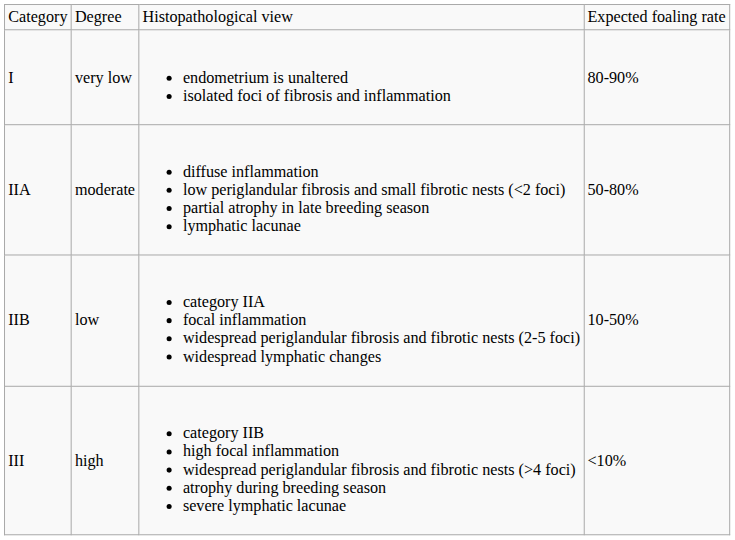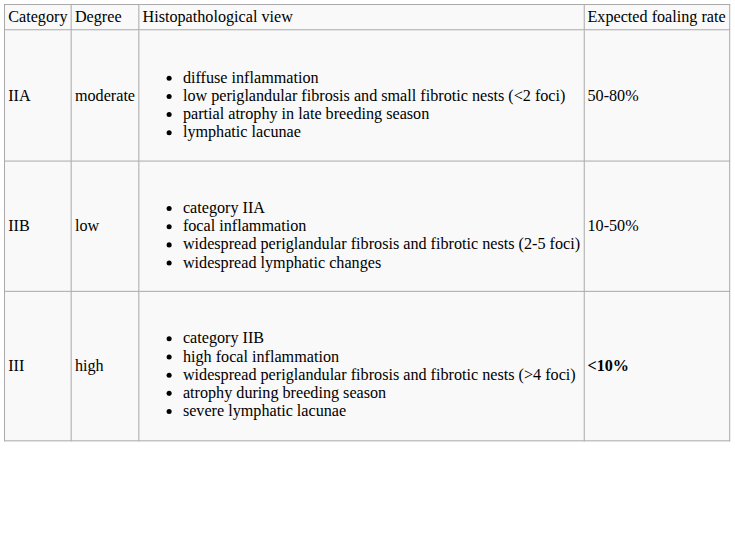 <table class="wikitable mw-collapsible">
 <tr>
 <td>Category</td>
 <td>Degree</td>
 <td>Histopathological view</td>
 <td>Expected foaling rate</td>
-</tr>
-<tr>
-<td>I</td>
-<td>very low</td>
-<td><br><ul><li>endometrium is unaltered</li><li>isolated foci of fibrosis and inflammation</li></ul></td>
-<td>80-90%</td>
 </tr>
 <tr>
 <td>IIA</td>
 <td>moderate</td>
 <td><br><ul><li>diffuse inflammation</li><li>low periglandular fibrosis and small fibrotic nests (<2 foci)</li><li>partial atrophy in late breeding season</li><li>lymphatic lacunae</li></ul></td>
 <td>50-80%</td>
 </tr>
 <tr>
 <td>IIB</td>
 <td>low</td>
 <td><br><ul><li>category IIA</li><li>focal inflammation</li><li>widespread periglandular fibrosis and fibrotic nests (2-5 foci)</li><li>widespread lymphatic changes</li></ul></td>
 <td>10-50%</td>
 </tr>
 <tr>
 <td>III</td>
 <td>high</td>
 <td><br><ul><li>category IIB</li><li>high focal inflammation</li><li>widespread periglandular fibrosis and fibrotic nests (>4 foci)</li><li>atrophy during breeding season</li><li>severe lymphatic lacunae</li></ul></td>
-<td><10%</td>
+<td><strong><10%</strong></td>
 </tr>
 </table>
